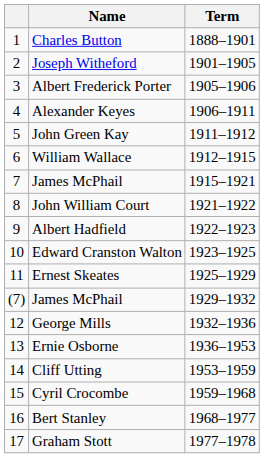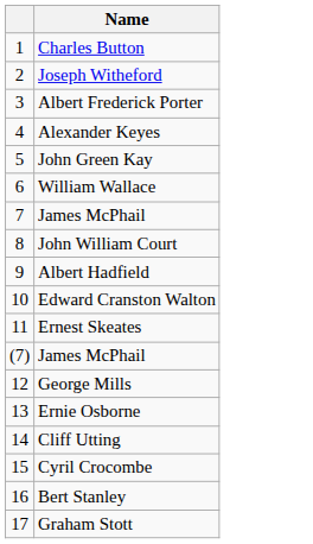 <table class="wikitable">
 <tr>
 <th></th>
 <th>Name</th>
-<th>Term</th>
 </tr>
 <tr>
 <td align=center>1</td>
 <td><a href='#'>Charles Button</a></td>
-<td align=center>1888–1901</td>
 </tr>
 <tr>
 <td align=center>2</td>
 <td><a href='#'>Joseph Witheford</a></td>
-<td align=center>1901–1905</td>
 </tr>
 <tr>
 <td align=center>3</td>
 <td>Albert Frederick Porter</td>
-<td align=center>1905–1906</td>
 </tr>
 <tr>
 <td align=center>4</td>
 <td>Alexander Keyes</td>
-<td align=center>1906–1911</td>
 </tr>
 <tr>
 <td align=center>5</td>
 <td>John Green Kay</td>
-<td align=center>1911–1912</td>
 </tr>
 <tr>
 <td align=center>6</td>
 <td>William Wallace</td>
-<td align=center>1912–1915</td>
 </tr>
 <tr>
 <td align=center>7</td>
 <td>James McPhail</td>
-<td align=center>1915–1921</td>
 </tr>
 <tr>
 <td align=center>8</td>
 <td>John William Court</td>
-<td align=center>1921–1922</td>
 </tr>
 <tr>
 <td align=center>9</td>
 <td>Albert Hadfield</td>
-<td align=center>1922–1923</td>
 </tr>
 <tr>
 <td align=center>10</td>
 <td>Edward Cranston Walton</td>
-<td align=center>1923–1925</td>
 </tr>
 <tr>
 <td align=center>11</td>
 <td>Ernest Skeates</td>
-<td align=center>1925–1929</td>
 </tr>
 <tr>
 <td align=center>(7)</td>
 <td>James McPhail</td>
-<td align=center>1929–1932</td>
 </tr>
 <tr>
 <td align=center>12</td>
 <td>George Mills</td>
-<td align=center>1932–1936</td>
 </tr>
 <tr>
 <td align=center>13</td>
 <td>Ernie Osborne</td>
-<td align=center>1936–1953</td>
 </tr>
 <tr>
 <td align=center>14</td>
 <td>Cliff Utting</td>
-<td align=center>1953–1959</td>
 </tr>
 <tr>
 <td align=center>15</td>
 <td>Cyril Crocombe</td>
-<td align=center>1959–1968</td>
 </tr>
 <tr>
 <td align=center>16</td>
 <td>Bert Stanley</td>
-<td align=center>1968–1977</td>
 </tr>
 <tr>
 <td align=center>17</td>
 <td>Graham Stott</td>
-<td align=center>1977–1978</td>
 </tr>
 </table>
